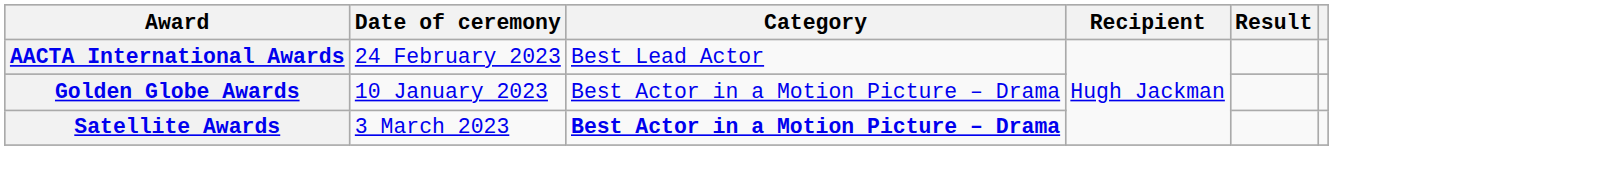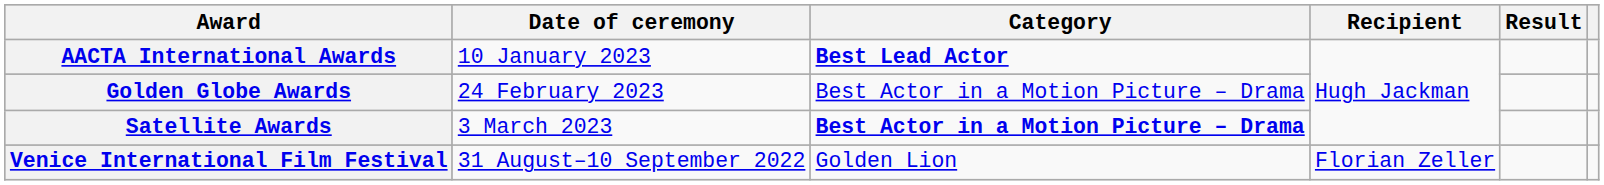 <table class="wikitable sortable plainrowheaders">
 <tr>
 <th scope="col">Award</th>
 <th scope="col">Date of ceremony</th>
 <th scope="col">Category</th>
 <th scope="col">Recipient</th>
 <th scope="col">Result</th>
 <th scope="col" class="unsortable"></th>
 </tr>
 <tr>
 <th scope="row"><a href='#'>AACTA International Awards</a></th>
-<td><a href='#'>24 February 2023</a></td>
-<td><a href='#'>Best Lead Actor</a></td>
+<td><a href='#'>10 January 2023</a></td>
+<td><strong><a href='#'>Best Lead Actor</a></strong></td>
 <td rowspan="3"><a href='#'>Hugh Jackman</a></td>
 <td></td>
 <td align="center"></td>
 </tr>
 <tr>
 <th scope="row"><a href='#'>Golden Globe Awards</a></th>
-<td><a href='#'>10 January 2023</a></td>
+<td><a href='#'>24 February 2023</a></td>
 <td><a href='#'>Best Actor in a Motion Picture – Drama</a></td>
 <td></td>
 <td align="center"></td>
 </tr>
 <tr>
 <th scope="row"><a href='#'>Satellite Awards</a></th>
 <td><a href='#'>3 March 2023</a></td>
 <td><strong><a href='#'>Best Actor in a Motion Picture – Drama</a></strong></td>
 <td></td>
 <td align="center"></td>
 </tr>
+<tr>
+<th scope="row"><a href='#'>Venice International Film Festival</a></th>
+<td><a href='#'>31 August–10 September 2022</a></td>
+<td><a href='#'>Golden Lion</a></td>
+<td><a href='#'>Florian Zeller</a></td>
+<td></td>
+<td align="center"></td>
+</tr>
 </table>
